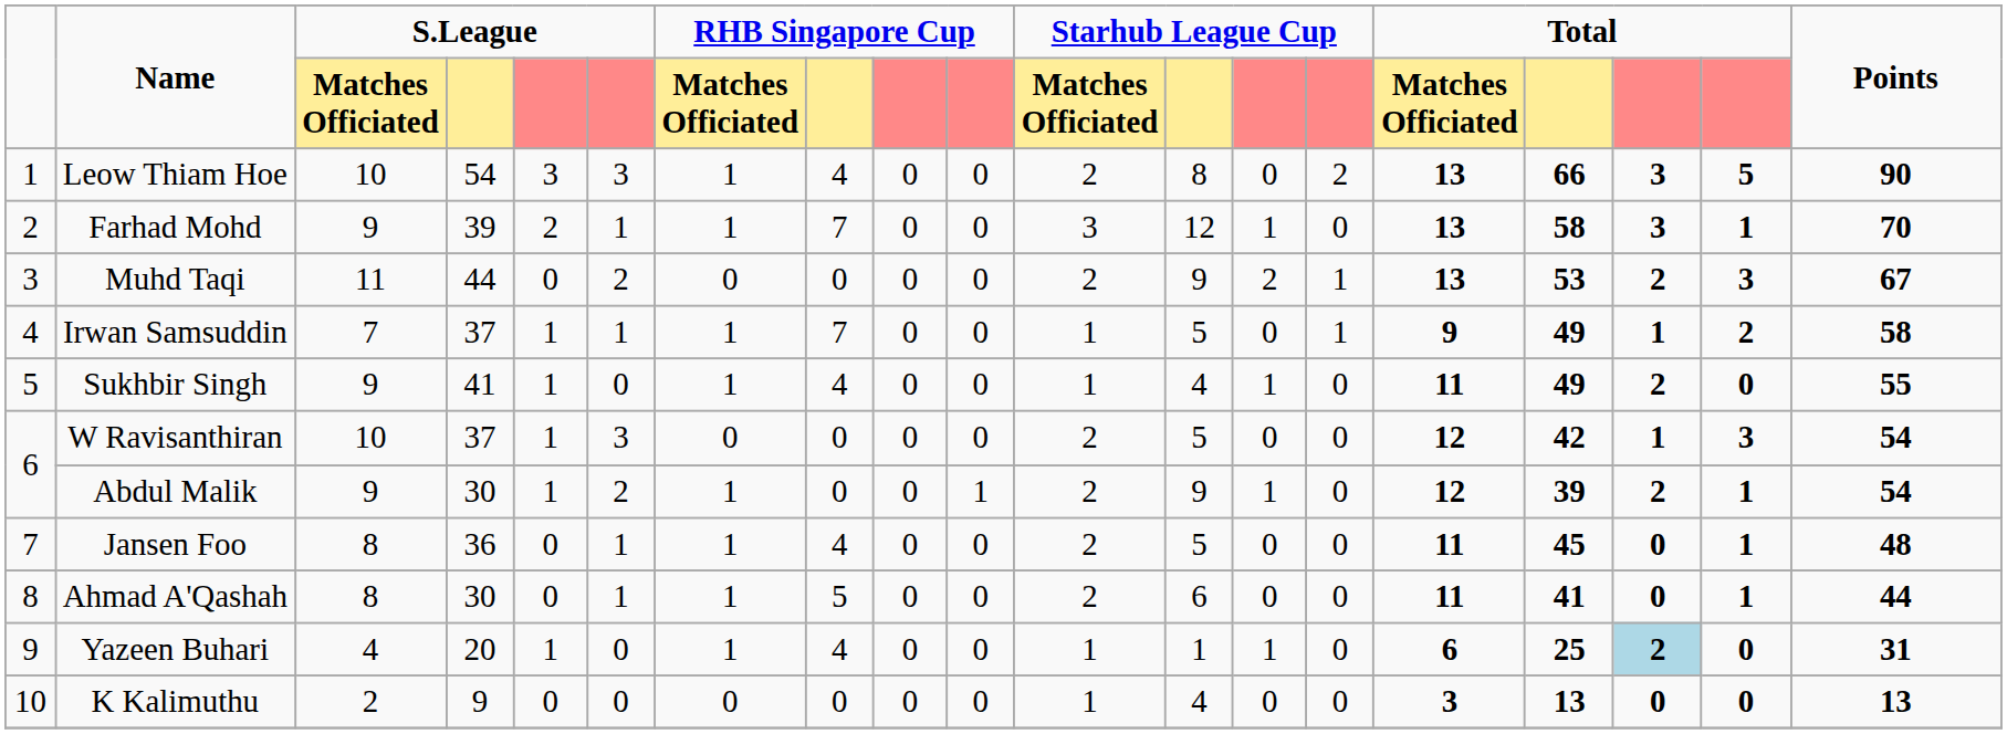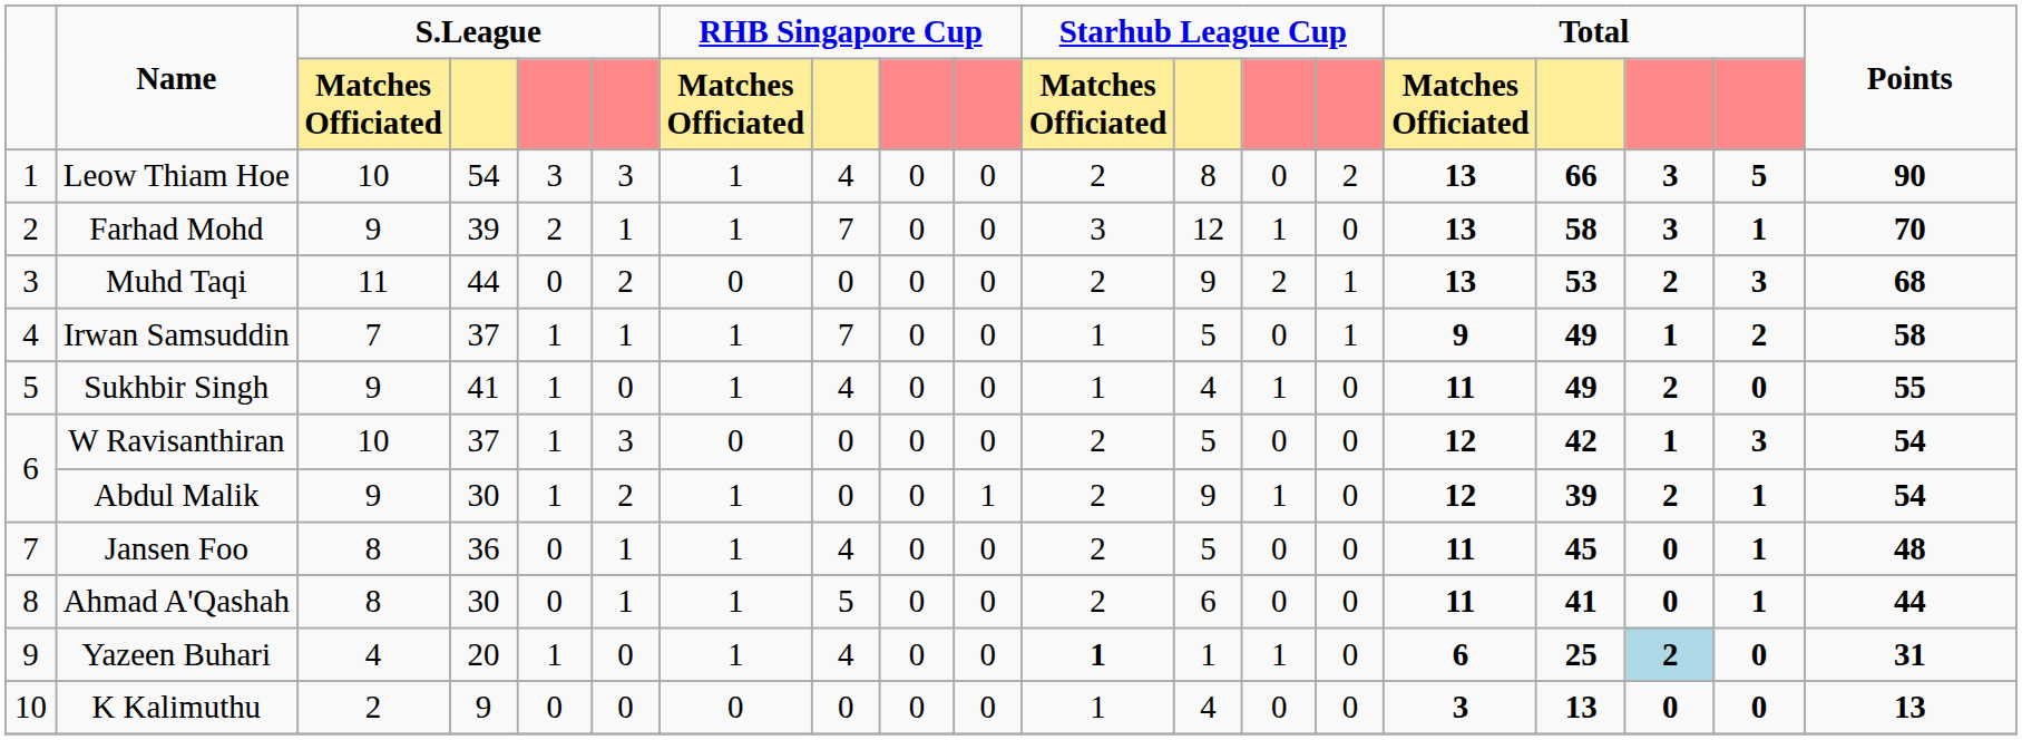 <table class="wikitable" style="font-size: 95%; text-align: center;">
 <tr>
 <td rowspan="2" style="width:2.5%; text-align:center;"><strong></strong></td>
 <td rowspan="2" style="width:12%; text-align:center;"><strong>Name</strong></td>
 <td colspan="4" style="text-align:center;"><strong>S.League</strong></td>
 <td colspan="4" style="text-align:center;"><strong><a href='#'>RHB Singapore Cup</a></strong></td>
 <td colspan="4" style="text-align:center;"><strong><a href='#'>Starhub League Cup</a></strong></td>
 <td colspan="4" style="text-align:center;"><strong>Total</strong></td>
 <td colspan="1" rowspan="2" style="text-align:center;"><strong>Points</strong></td>
 </tr>
 <tr>
 <th style="width:25px; background:#fe9;">Matches Officiated</th>
 <th style="width:25px; background:#fe9;"></th>
 <th style="width:28px; background:#ff8888;"></th>
 <th style="width:25px; background:#ff8888;"></th>
 <th style="width:25px; background:#fe9;">Matches Officiated</th>
 <th style="width:25px; background:#fe9;"></th>
 <th style="width:28px; background:#ff8888;"></th>
 <th style="width:25px; background:#ff8888;"></th>
 <th style="width:25px; background:#fe9;">Matches Officiated</th>
 <th style="width:25px; background:#fe9;"></th>
 <th style="width:28px; background:#ff8888;"></th>
 <th style="width:25px; background:#ff8888;"></th>
 <th style="width:25px; background:#fe9;">Matches Officiated</th>
 <th style="width:35px; background:#fe9;"></th>
 <th style="width:35px; background:#ff8888;"></th>
 <th style="width:35px; background:#ff8888;"></th>
 </tr>
 <tr>
 <td rowspan="1">1</td>
 <td>Leow Thiam Hoe</td>
 <td>10</td>
 <td>54</td>
 <td>3</td>
 <td>3</td>
 <td>1</td>
 <td>4</td>
 <td>0</td>
 <td>0</td>
 <td>2</td>
 <td>8</td>
 <td>0</td>
 <td>2</td>
 <td><strong>13</strong></td>
 <td><strong>66</strong></td>
 <td><strong>3</strong></td>
 <td><strong>5</strong></td>
 <td><strong>90</strong></td>
 </tr>
 <tr>
 <td rowspan="1">2</td>
 <td>Farhad Mohd</td>
 <td>9</td>
 <td>39</td>
 <td>2</td>
 <td>1</td>
 <td>1</td>
 <td>7</td>
 <td>0</td>
 <td>0</td>
 <td>3</td>
 <td>12</td>
 <td>1</td>
 <td>0</td>
 <td><strong>13</strong></td>
 <td><strong>58</strong></td>
 <td><strong>3</strong></td>
 <td><strong>1</strong></td>
 <td><strong>70</strong></td>
 </tr>
 <tr>
 <td rowspan="1">3</td>
 <td>Muhd Taqi</td>
 <td>11</td>
 <td>44</td>
 <td>0</td>
 <td>2</td>
 <td>0</td>
 <td>0</td>
 <td>0</td>
 <td>0</td>
 <td>2</td>
 <td>9</td>
 <td>2</td>
 <td>1</td>
 <td><strong>13</strong></td>
 <td><strong>53</strong></td>
 <td><strong>2</strong></td>
 <td><strong>3</strong></td>
-<td><strong>67</strong></td>
+<td><strong>68</strong></td>
 </tr>
 <tr>
 <td rowspan="1">4</td>
 <td>Irwan Samsuddin</td>
 <td>7</td>
 <td>37</td>
 <td>1</td>
 <td>1</td>
 <td>1</td>
 <td>7</td>
 <td>0</td>
 <td>0</td>
 <td>1</td>
 <td>5</td>
 <td>0</td>
 <td>1</td>
 <td><strong>9</strong></td>
 <td><strong>49</strong></td>
 <td><strong>1</strong></td>
 <td><strong>2</strong></td>
 <td><strong>58</strong></td>
 </tr>
 <tr>
 <td rowspan="1">5</td>
 <td>Sukhbir Singh</td>
 <td>9</td>
 <td>41</td>
 <td>1</td>
 <td>0</td>
 <td>1</td>
 <td>4</td>
 <td>0</td>
 <td>0</td>
 <td>1</td>
 <td>4</td>
 <td>1</td>
 <td>0</td>
 <td><strong>11</strong></td>
 <td><strong>49</strong></td>
 <td><strong>2</strong></td>
 <td><strong>0</strong></td>
 <td><strong>55</strong></td>
 </tr>
 <tr>
 <td rowspan="2">6</td>
 <td>W Ravisanthiran</td>
 <td>10</td>
 <td>37</td>
 <td>1</td>
 <td>3</td>
 <td>0</td>
 <td>0</td>
 <td>0</td>
 <td>0</td>
 <td>2</td>
 <td>5</td>
 <td>0</td>
 <td>0</td>
 <td><strong>12</strong></td>
 <td><strong>42</strong></td>
 <td><strong>1</strong></td>
 <td><strong>3</strong></td>
 <td><strong>54</strong></td>
 </tr>
 <tr>
 <td>Abdul Malik</td>
 <td>9</td>
 <td>30</td>
 <td>1</td>
 <td>2</td>
 <td>1</td>
 <td>0</td>
 <td>0</td>
 <td>1</td>
 <td>2</td>
 <td>9</td>
 <td>1</td>
 <td>0</td>
 <td><strong>12</strong></td>
 <td><strong>39</strong></td>
 <td><strong>2</strong></td>
 <td><strong>1</strong></td>
 <td><strong>54</strong></td>
 </tr>
 <tr>
 <td rowspan="1">7</td>
 <td>Jansen Foo</td>
 <td>8</td>
 <td>36</td>
 <td>0</td>
 <td>1</td>
 <td>1</td>
 <td>4</td>
 <td>0</td>
 <td>0</td>
 <td>2</td>
 <td>5</td>
 <td>0</td>
 <td>0</td>
 <td><strong>11</strong></td>
 <td><strong>45</strong></td>
 <td><strong>0</strong></td>
 <td><strong>1</strong></td>
 <td><strong>48</strong></td>
 </tr>
 <tr>
 <td rowspan="1">8</td>
 <td>Ahmad A'Qashah</td>
 <td>8</td>
 <td>30</td>
 <td>0</td>
 <td>1</td>
 <td>1</td>
 <td>5</td>
 <td>0</td>
 <td>0</td>
 <td>2</td>
 <td>6</td>
 <td>0</td>
 <td>0</td>
 <td><strong>11</strong></td>
 <td><strong>41</strong></td>
 <td><strong>0</strong></td>
 <td><strong>1</strong></td>
 <td><strong>44</strong></td>
 </tr>
 <tr>
 <td rowspan="1">9</td>
 <td>Yazeen Buhari</td>
 <td>4</td>
 <td>20</td>
 <td>1</td>
 <td>0</td>
 <td>1</td>
 <td>4</td>
 <td>0</td>
 <td>0</td>
-<td>1</td>
+<td><strong>1</strong></td>
 <td>1</td>
 <td>1</td>
 <td>0</td>
 <td><strong>6</strong></td>
 <td><strong>25</strong></td>
 <td style="background: lightblue;"><strong>2</strong></td>
 <td><strong>0</strong></td>
 <td><strong>31</strong></td>
 </tr>
 <tr>
 <td rowspan="1">10</td>
 <td>K Kalimuthu</td>
 <td>2</td>
 <td>9</td>
 <td>0</td>
 <td>0</td>
 <td>0</td>
 <td>0</td>
 <td>0</td>
 <td>0</td>
 <td>1</td>
 <td>4</td>
 <td>0</td>
 <td>0</td>
 <td><strong>3</strong></td>
 <td><strong>13</strong></td>
 <td><strong>0</strong></td>
 <td><strong>0</strong></td>
 <td><strong>13</strong></td>
 </tr>
 <tr>
 </tr>
 </table>
